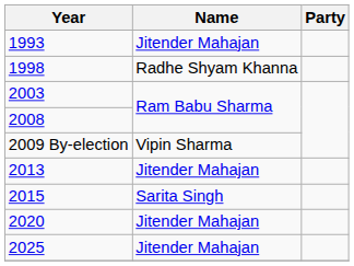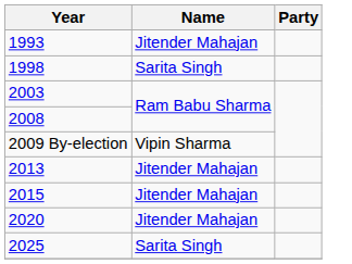 <table class="wikitable sortable">
 <tr>
 <th>Year</th>
 <th>Name</th>
 <th colspan=2>Party</th>
 </tr>
 <tr>
 <td><a href='#'>1993</a></td>
 <td><a href='#'>Jitender Mahajan</a></td>
 <td></td>
 </tr>
 <tr>
 <td><a href='#'>1998</a></td>
-<td>Radhe Shyam Khanna</td>
+<td><a href='#'>Sarita Singh</a></td>
 <td></td>
 </tr>
 <tr>
 <td><a href='#'>2003</a></td>
 <td rowspan="2"><a href='#'>Ram Babu Sharma</a></td>
 </tr>
 <tr>
 <td><a href='#'>2008</a></td>
 </tr>
 <tr>
 <td>2009 By-election</td>
 <td>Vipin Sharma</td>
 </tr>
 <tr>
 <td><a href='#'>2013</a></td>
 <td><a href='#'>Jitender Mahajan</a></td>
 <td></td>
 </tr>
 <tr>
 <td><a href='#'>2015</a></td>
-<td><a href='#'>Sarita Singh</a></td>
+<td><a href='#'>Jitender Mahajan</a></td>
 <td></td>
 </tr>
 <tr>
 <td><a href='#'>2020</a></td>
 <td><a href='#'>Jitender Mahajan</a></td>
 <td></td>
 </tr>
 <tr>
 <td><a href='#'>2025</a></td>
-<td><a href='#'>Jitender Mahajan</a></td>
+<td><a href='#'>Sarita Singh</a></td>
 <td></td>
 </tr>
 <tr>
 </tr>
 </table>
